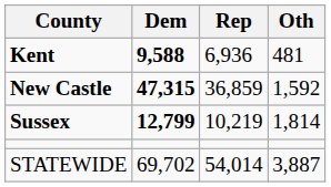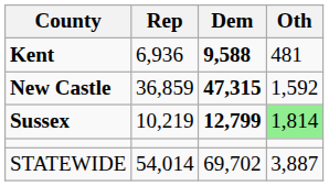 <table class="wikitable">
 <tr>
 <th>County</th>
+<th>Rep</th>
 <th>Dem</th>
-<th>Rep</th>
 <th>Oth</th>
 </tr>
 <tr>
 <td><strong>Kent</strong></td>
+<td>6,936</td>
 <td><strong>9,588</strong></td>
-<td>6,936</td>
 <td>481</td>
 </tr>
 <tr>
 <td><strong>New Castle</strong></td>
+<td>36,859</td>
 <td><strong>47,315</strong></td>
-<td>36,859</td>
 <td>1,592</td>
 </tr>
 <tr>
 <td><strong>Sussex</strong></td>
+<td>10,219</td>
 <td><strong>12,799</strong></td>
-<td>10,219</td>
-<td>1,814</td>
+<td style="background: lightgreen;">1,814</td>
 </tr>
 <tr>
 <td></td>
 <td></td>
 <td></td>
 <td></td>
 </tr>
 <tr>
 <td>STATEWIDE</td>
+<td>54,014</td>
 <td>69,702</td>
-<td>54,014</td>
 <td>3,887</td>
 </tr>
 </table>
